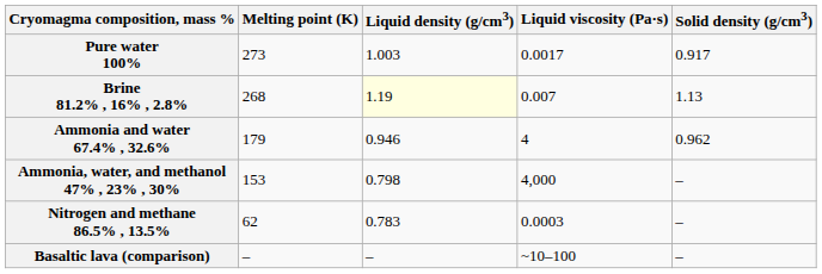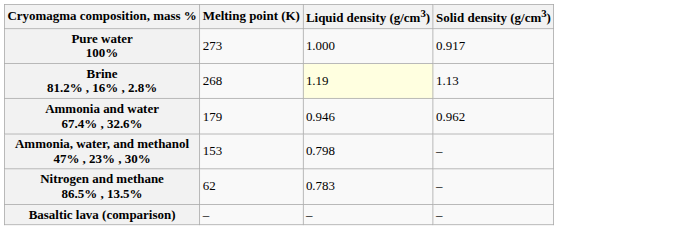 <table class=wikitable>
 <tr>
 <th scope=col>Cryomagma composition, mass %</th>
 <th scope=col>Melting point (K)</th>
 <th scope=col>Liquid density (g/cm<sup>3</sup>)</th>
-<th scope=col>Liquid viscosity (Pa·s)</th>
 <th scope=col>Solid density (g/cm<sup>3</sup>)</th>
 </tr>
 <tr>
 <th scope=row>Pure water<br>100% </th>
 <td>273</td>
-<td>1.003</td>
-<td>0.0017</td>
+<td>1.000</td>
 <td>0.917</td>
 </tr>
 <tr>
 <th scope=row>Brine<br>81.2% , 16% , 2.8% </th>
 <td>268</td>
 <td style="background: lightyellow;">1.19</td>
-<td>0.007</td>
 <td>1.13</td>
 </tr>
 <tr>
 <th scope=row>Ammonia and water<br>67.4% , 32.6% </th>
 <td>179</td>
 <td>0.946</td>
-<td>4</td>
 <td>0.962</td>
 </tr>
 <tr>
 <th scope=row>Ammonia, water, and methanol<br>47% , 23% , 30% </th>
 <td>153</td>
 <td>0.798</td>
-<td>4,000</td>
 <td>–</td>
 </tr>
 <tr>
 <th scope=row>Nitrogen and methane<br>86.5% , 13.5% </th>
 <td>62</td>
 <td>0.783</td>
-<td>0.0003</td>
 <td>–</td>
 </tr>
 <tr>
 <th scope=row>Basaltic lava (comparison)</th>
 <td>–</td>
 <td>–</td>
-<td>~10–100</td>
 <td>–</td>
 </tr>
 </table>
